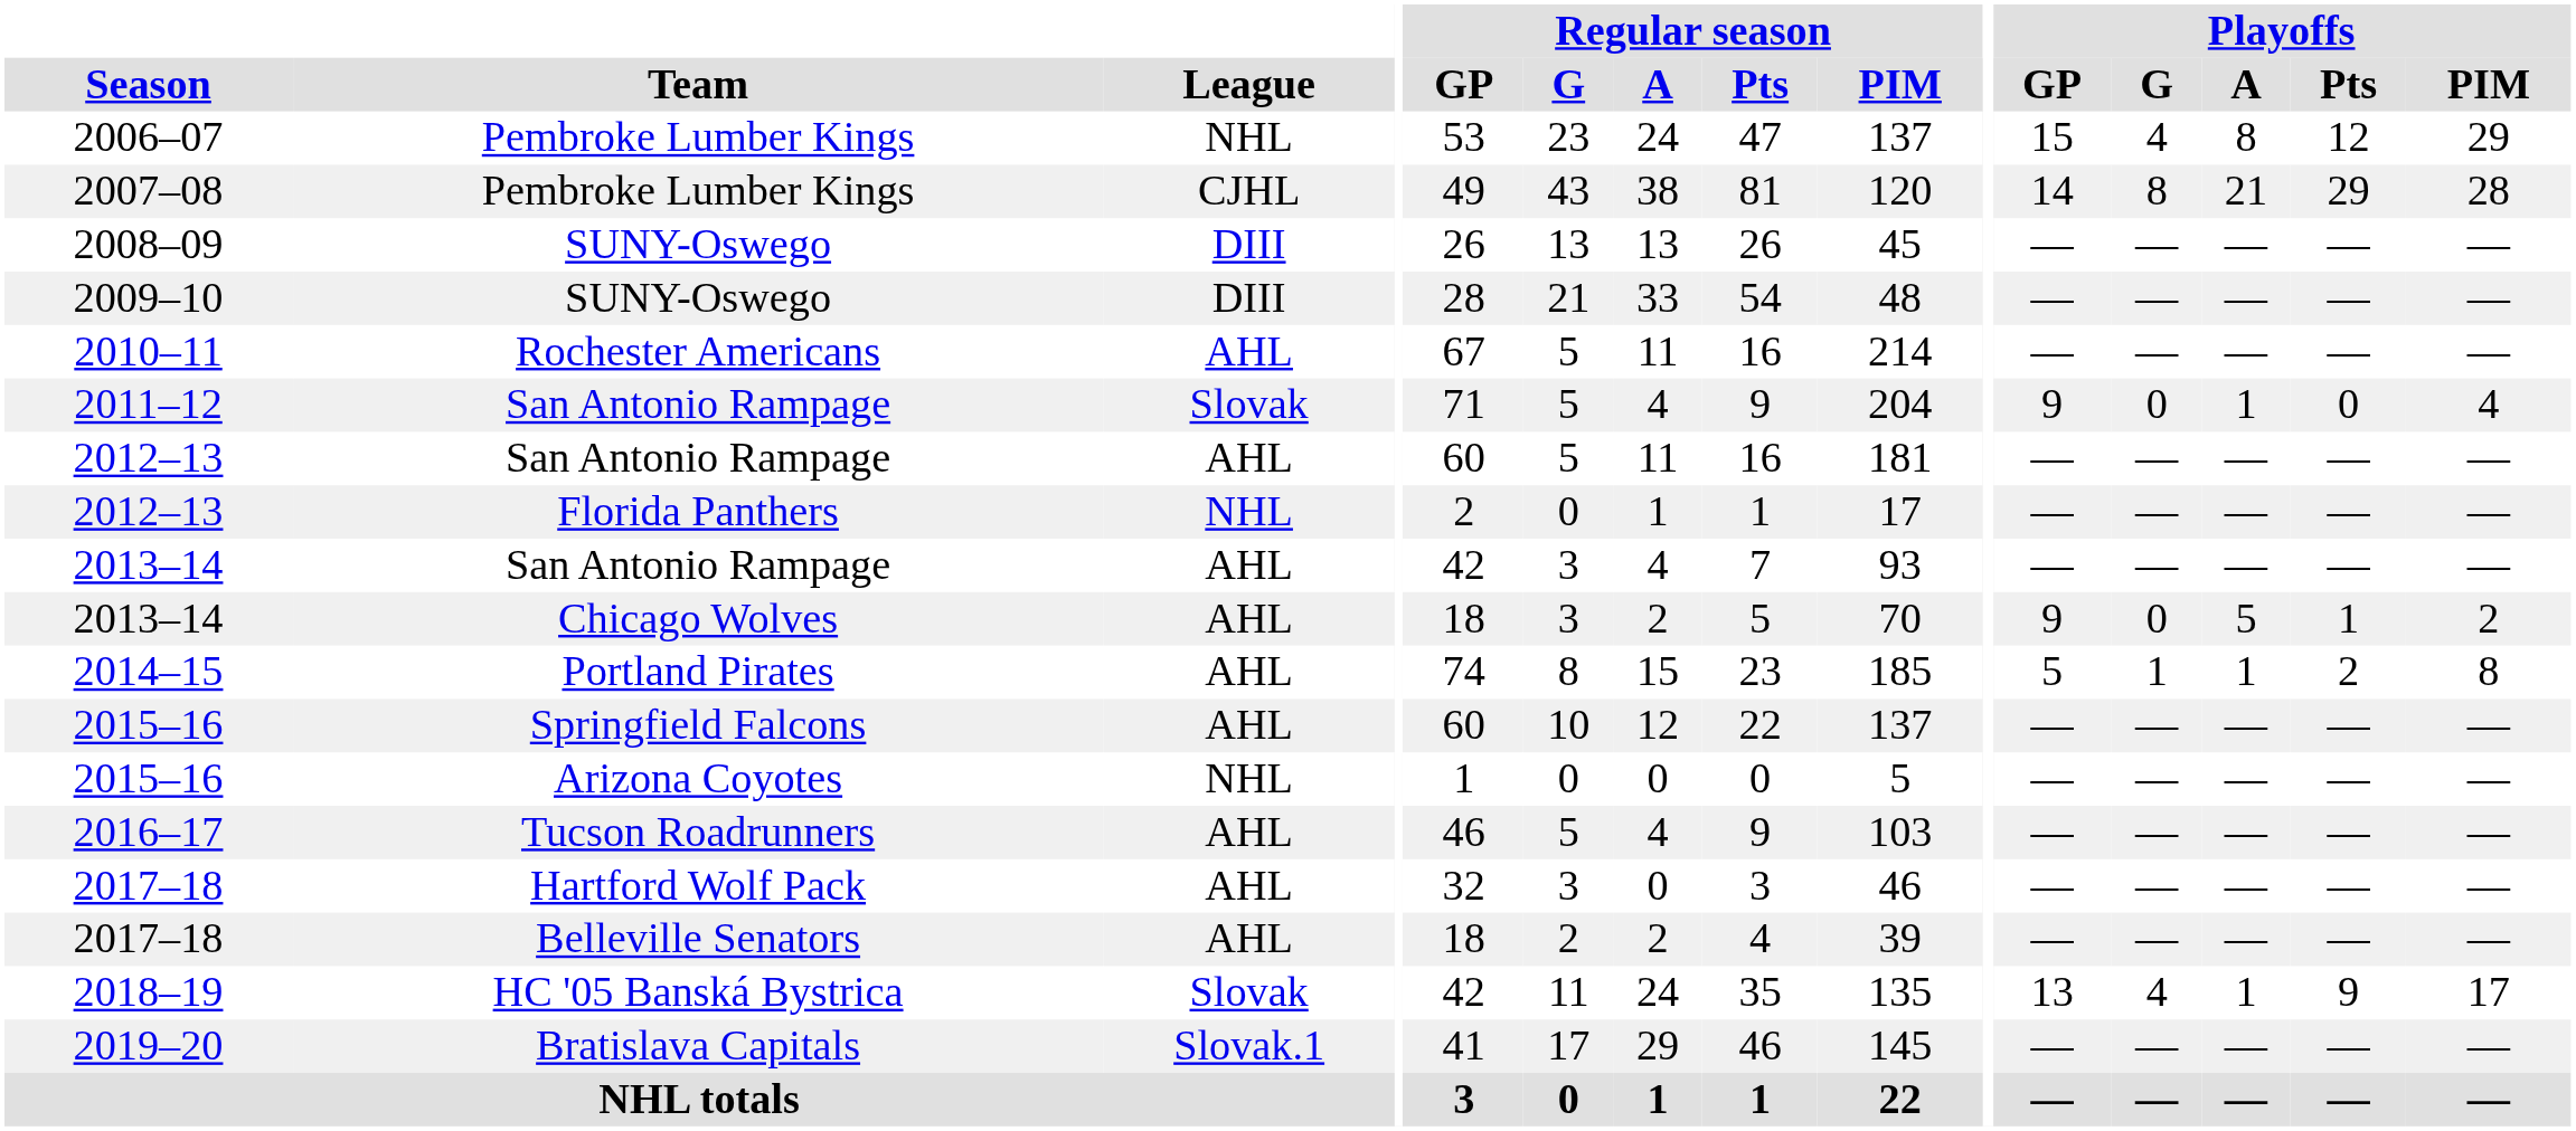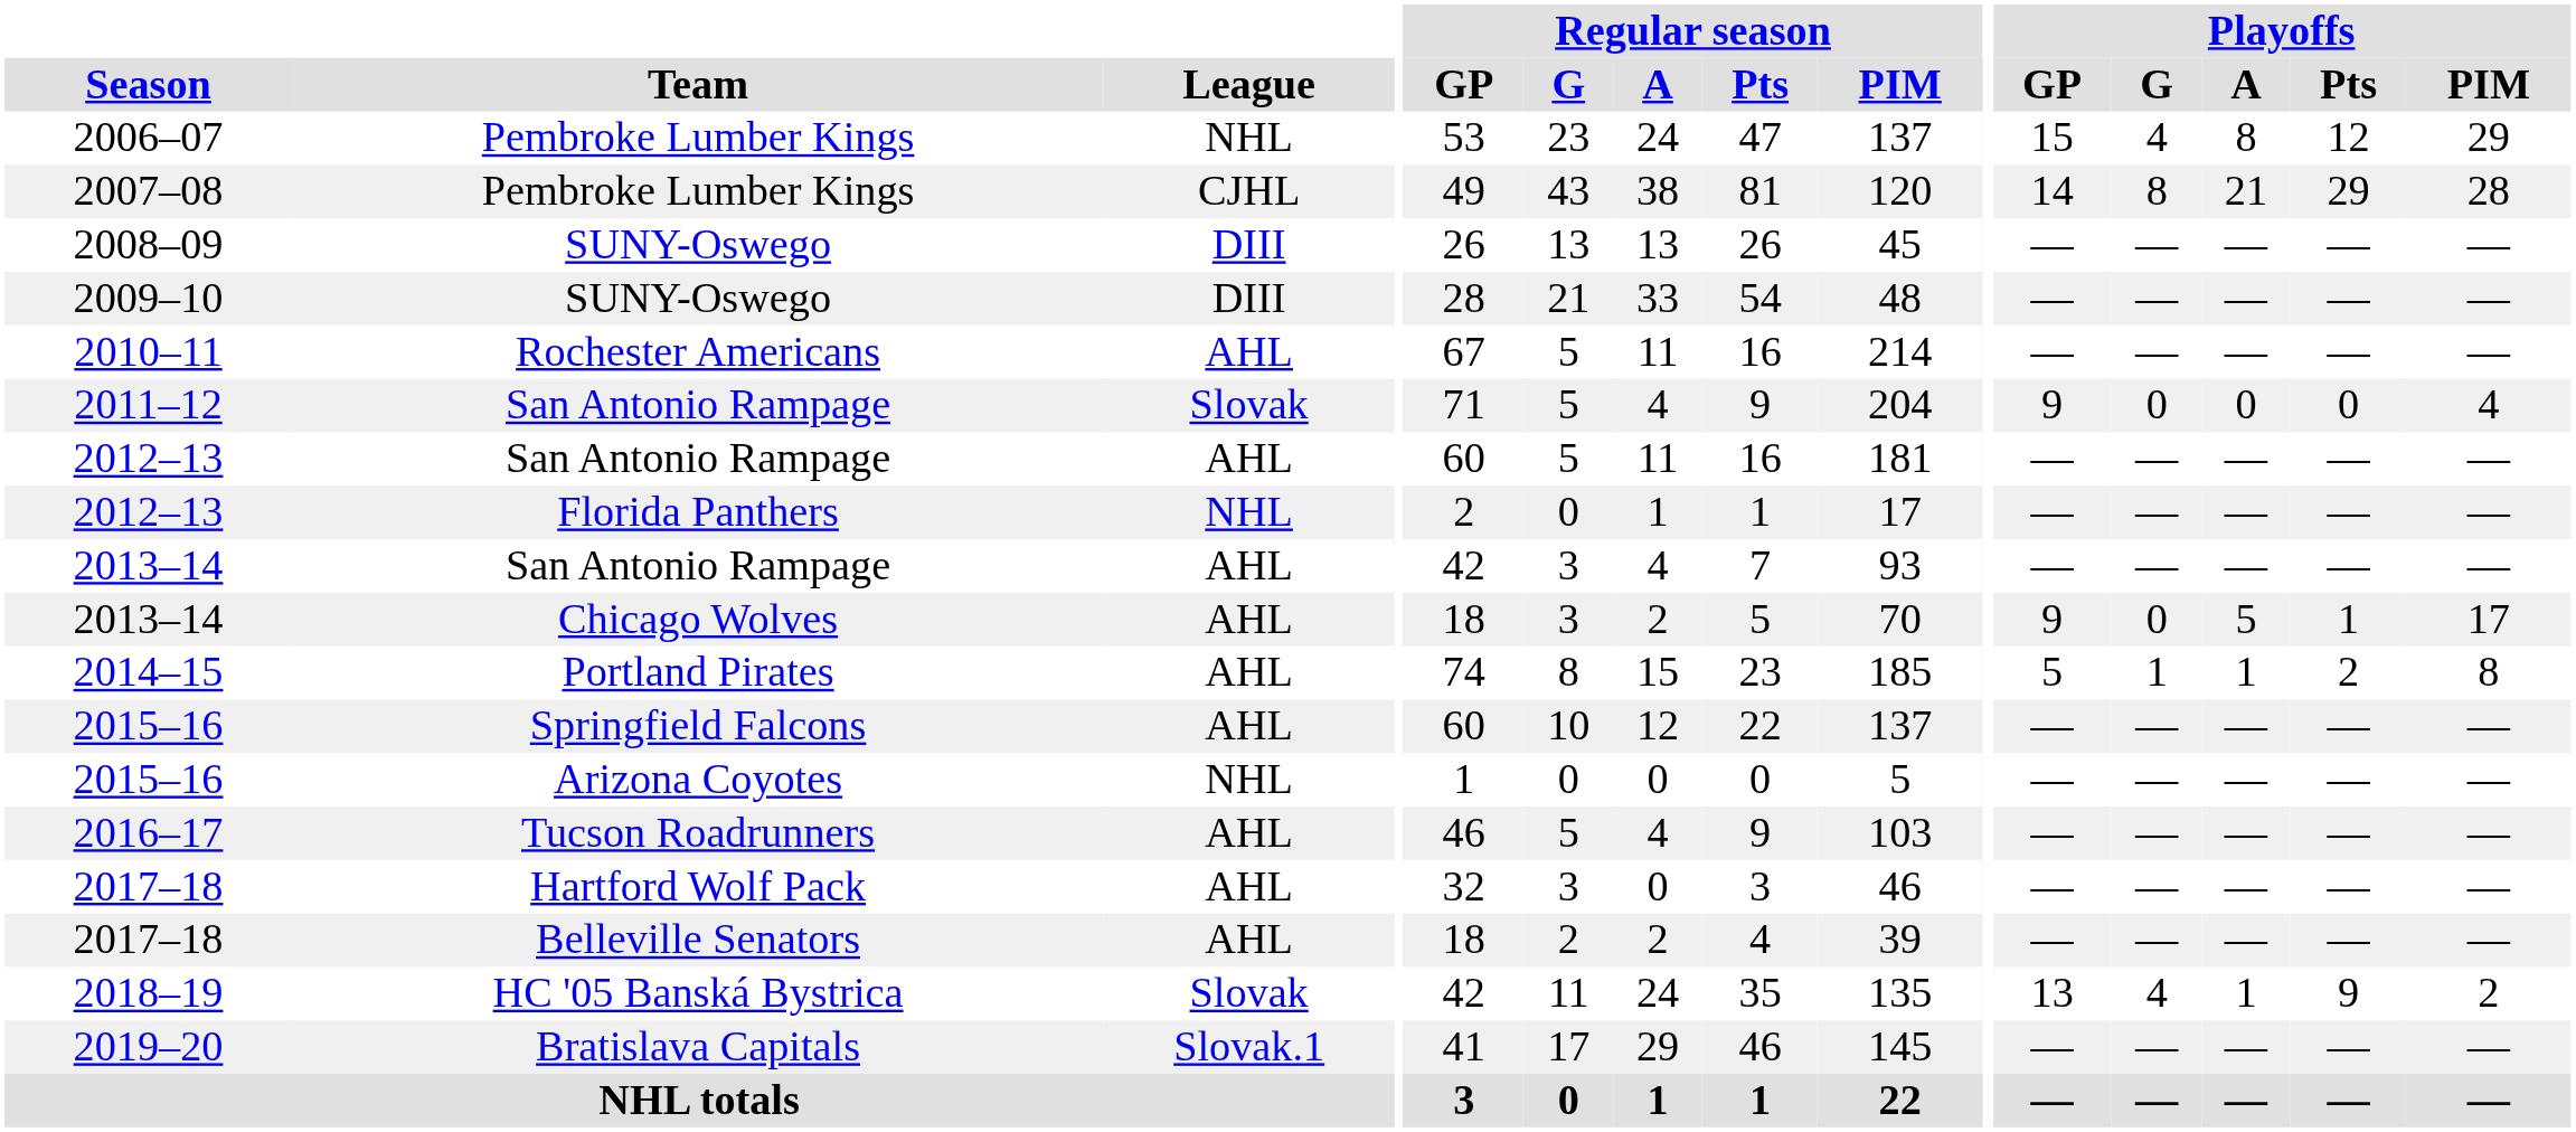 <table border="0" cellpadding="1" cellspacing="0" style="text-align:center; width:60em">
 <tr bgcolor="#e0e0e0">
 <th colspan="3" bgcolor="#ffffff"></th>
 <th rowspan="99" bgcolor="#ffffff"></th>
 <th colspan="5"><a href='#'>Regular season</a></th>
 <th rowspan="99" bgcolor="#ffffff"></th>
 <th colspan="5"><a href='#'>Playoffs</a></th>
 </tr>
 <tr bgcolor="#e0e0e0">
 <th><a href='#'>Season</a></th>
 <th>Team</th>
 <th>League</th>
 <th>GP</th>
 <th><a href='#'>G</a></th>
 <th><a href='#'>A</a></th>
 <th><a href='#'>Pts</a></th>
 <th><a href='#'>PIM</a></th>
 <th>GP</th>
 <th>G</th>
 <th>A</th>
 <th>Pts</th>
 <th>PIM</th>
 </tr>
 <tr ALIGN="center">
 <td>2006–07</td>
 <td><a href='#'>Pembroke Lumber Kings</a></td>
 <td>NHL</td>
 <td>53</td>
 <td>23</td>
 <td>24</td>
 <td>47</td>
 <td>137</td>
 <td>15</td>
 <td>4</td>
 <td>8</td>
 <td>12</td>
 <td>29</td>
 </tr>
 <tr ALIGN="center" bgcolor="#f0f0f0">
 <td>2007–08</td>
 <td>Pembroke Lumber Kings</td>
 <td>CJHL</td>
 <td>49</td>
 <td>43</td>
 <td>38</td>
 <td>81</td>
 <td>120</td>
 <td>14</td>
 <td>8</td>
 <td>21</td>
 <td>29</td>
 <td>28</td>
 </tr>
 <tr ALIGN="center">
 <td>2008–09</td>
 <td><a href='#'>SUNY-Oswego</a></td>
 <td><a href='#'>DIII</a></td>
 <td>26</td>
 <td>13</td>
 <td>13</td>
 <td>26</td>
 <td>45</td>
 <td>—</td>
 <td>—</td>
 <td>—</td>
 <td>—</td>
 <td>—</td>
 </tr>
 <tr ALIGN="center" bgcolor="#f0f0f0">
 <td>2009–10</td>
 <td>SUNY-Oswego</td>
 <td>DIII</td>
 <td>28</td>
 <td>21</td>
 <td>33</td>
 <td>54</td>
 <td>48</td>
 <td>—</td>
 <td>—</td>
 <td>—</td>
 <td>—</td>
 <td>—</td>
 </tr>
 <tr ALIGN="center">
 <td><a href='#'>2010–11</a></td>
 <td><a href='#'>Rochester Americans</a></td>
 <td><a href='#'>AHL</a></td>
 <td>67</td>
 <td>5</td>
 <td>11</td>
 <td>16</td>
 <td>214</td>
 <td>—</td>
 <td>—</td>
 <td>—</td>
 <td>—</td>
 <td>—</td>
 </tr>
 <tr ALIGN="center" bgcolor="#f0f0f0">
 <td><a href='#'>2011–12</a></td>
 <td><a href='#'>San Antonio Rampage</a></td>
 <td><a href='#'>Slovak</a></td>
 <td>71</td>
 <td>5</td>
 <td>4</td>
 <td>9</td>
 <td>204</td>
 <td>9</td>
 <td>0</td>
-<td>1</td>
+<td>0</td>
 <td>0</td>
 <td>4</td>
 </tr>
 <tr ALIGN="center">
 <td><a href='#'>2012–13</a></td>
 <td>San Antonio Rampage</td>
 <td>AHL</td>
 <td>60</td>
 <td>5</td>
 <td>11</td>
 <td>16</td>
 <td>181</td>
 <td>—</td>
 <td>—</td>
 <td>—</td>
 <td>—</td>
 <td>—</td>
 </tr>
 <tr ALIGN="center" bgcolor="#f0f0f0">
 <td><a href='#'>2012–13</a></td>
 <td><a href='#'>Florida Panthers</a></td>
 <td><a href='#'>NHL</a></td>
 <td>2</td>
 <td>0</td>
 <td>1</td>
 <td>1</td>
 <td>17</td>
 <td>—</td>
 <td>—</td>
 <td>—</td>
 <td>—</td>
 <td>—</td>
 </tr>
 <tr ALIGN="center">
 <td><a href='#'>2013–14</a></td>
 <td>San Antonio Rampage</td>
 <td>AHL</td>
 <td>42</td>
 <td>3</td>
 <td>4</td>
 <td>7</td>
 <td>93</td>
 <td>—</td>
 <td>—</td>
 <td>—</td>
 <td>—</td>
 <td>—</td>
 </tr>
 <tr ALIGN="center" bgcolor="#f0f0f0">
 <td>2013–14</td>
 <td><a href='#'>Chicago Wolves</a></td>
 <td>AHL</td>
 <td>18</td>
 <td>3</td>
 <td>2</td>
 <td>5</td>
 <td>70</td>
 <td>9</td>
 <td>0</td>
 <td>5</td>
 <td>1</td>
-<td>2</td>
+<td>17</td>
 </tr>
 <tr ALIGN="center">
 <td><a href='#'>2014–15</a></td>
 <td><a href='#'>Portland Pirates</a></td>
 <td>AHL</td>
 <td>74</td>
 <td>8</td>
 <td>15</td>
 <td>23</td>
 <td>185</td>
 <td>5</td>
 <td>1</td>
 <td>1</td>
 <td>2</td>
 <td>8</td>
 </tr>
 <tr ALIGN="center" bgcolor="#f0f0f0">
 <td><a href='#'>2015–16</a></td>
 <td><a href='#'>Springfield Falcons</a></td>
 <td>AHL</td>
 <td>60</td>
 <td>10</td>
 <td>12</td>
 <td>22</td>
 <td>137</td>
 <td>—</td>
 <td>—</td>
 <td>—</td>
 <td>—</td>
 <td>—</td>
 </tr>
 <tr ALIGN="center">
 <td><a href='#'>2015–16</a></td>
 <td><a href='#'>Arizona Coyotes</a></td>
 <td>NHL</td>
 <td>1</td>
 <td>0</td>
 <td>0</td>
 <td>0</td>
 <td>5</td>
 <td>—</td>
 <td>—</td>
 <td>—</td>
 <td>—</td>
 <td>—</td>
 </tr>
 <tr ALIGN="center" bgcolor="#f0f0f0">
 <td><a href='#'>2016–17</a></td>
 <td><a href='#'>Tucson Roadrunners</a></td>
 <td>AHL</td>
 <td>46</td>
 <td>5</td>
 <td>4</td>
 <td>9</td>
 <td>103</td>
 <td>—</td>
 <td>—</td>
 <td>—</td>
 <td>—</td>
 <td>—</td>
 </tr>
 <tr ALIGN="center">
 <td><a href='#'>2017–18</a></td>
 <td><a href='#'>Hartford Wolf Pack</a></td>
 <td>AHL</td>
 <td>32</td>
 <td>3</td>
 <td>0</td>
 <td>3</td>
 <td>46</td>
 <td>—</td>
 <td>—</td>
 <td>—</td>
 <td>—</td>
 <td>—</td>
 </tr>
 <tr ALIGN="center" bgcolor="#f0f0f0">
 <td>2017–18</td>
 <td><a href='#'>Belleville Senators</a></td>
 <td>AHL</td>
 <td>18</td>
 <td>2</td>
 <td>2</td>
 <td>4</td>
 <td>39</td>
 <td>—</td>
 <td>—</td>
 <td>—</td>
 <td>—</td>
 <td>—</td>
 </tr>
 <tr ALIGN="center">
 <td><a href='#'>2018–19</a></td>
 <td><a href='#'>HC '05 Banská Bystrica</a></td>
 <td><a href='#'>Slovak</a></td>
 <td>42</td>
 <td>11</td>
 <td>24</td>
 <td>35</td>
 <td>135</td>
 <td>13</td>
 <td>4</td>
 <td>1</td>
 <td>9</td>
-<td>17</td>
+<td>2</td>
 </tr>
 <tr ALIGN="center" bgcolor="#f0f0f0">
 <td><a href='#'>2019–20</a></td>
 <td><a href='#'>Bratislava Capitals</a></td>
 <td><a href='#'>Slovak.1</a></td>
 <td>41</td>
 <td>17</td>
 <td>29</td>
 <td>46</td>
 <td>145</td>
 <td>—</td>
 <td>—</td>
 <td>—</td>
 <td>—</td>
 <td>—</td>
 </tr>
 <tr bgcolor="#e0e0e0">
 <th colspan="3">NHL totals</th>
 <th>3</th>
 <th>0</th>
 <th>1</th>
 <th>1</th>
 <th>22</th>
 <th>—</th>
 <th>—</th>
 <th>—</th>
 <th>—</th>
 <th>—</th>
 </tr>
 </table>
